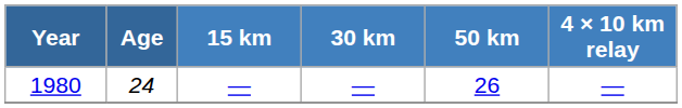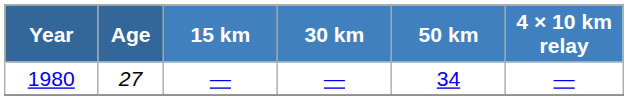 <table class="wikitable" style="font-size:95%; text-align:center; border:grey solid 1px; border-collapse:collapse; background:#ffffff;">
 <tr>
 <th style="background-color:#369; color:white; width:60px;"> Year </th>
 <th style="background-color:#369; color:white; width:40px;"> Age </th>
 <th style="background-color:#4180be; color:white; width:75px;"> 15 km </th>
 <th style="background-color:#4180be; color:white; width:75px;"> 30 km </th>
 <th style="background-color:#4180be; color:white; width:75px;"> 50 km </th>
 <th style="background-color:#4180be; color:white; width:75px;"> 4 × 10 km <br> relay </th>
 </tr>
 <tr>
 <td><a href='#'>1980</a></td>
-<td><em>24</em></td>
+<td><em>27</em></td>
 <td><a href='#'>—</a></td>
 <td><a href='#'>—</a></td>
-<td><a href='#'>26</a></td>
+<td><a href='#'>34</a></td>
 <td><a href='#'>—</a></td>
 </tr>
 <tr>
 </tr>
 </table>
